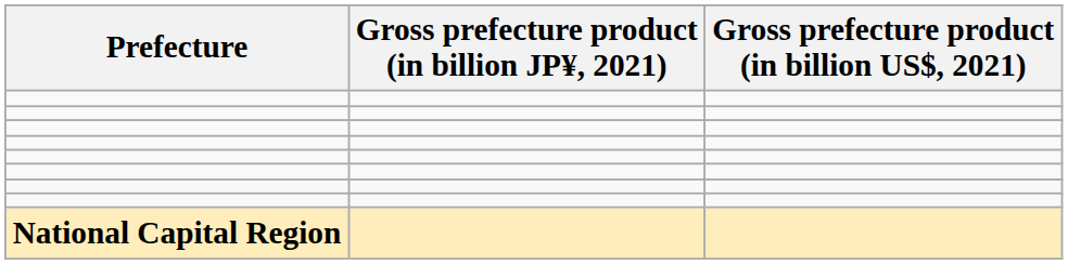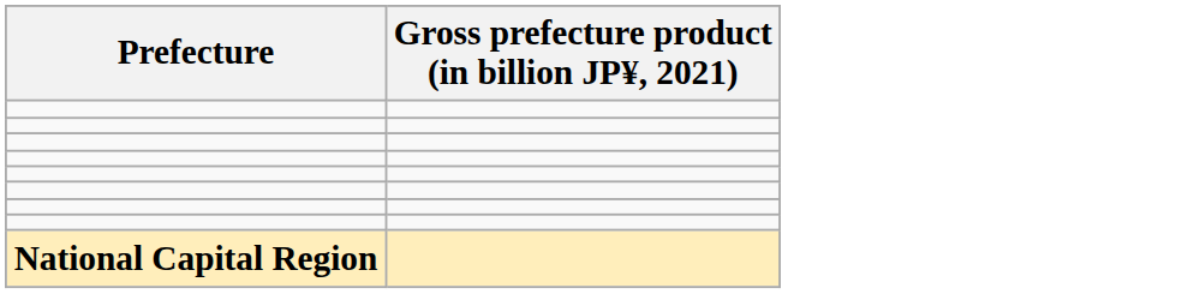 <table class="wikitable">
 <tr>
 <th>Prefecture</th>
 <th>Gross prefecture product<br>(in billion JP¥, 2021)</th>
-<th>Gross prefecture product<br>(in billion US$, 2021)</th>
 </tr>
 <tr>
-<td></td>
 <td></td>
 <td></td>
 </tr>
 <tr>
 <td></td>
 <td></td>
-<td></td>
 </tr>
 <tr>
-<td></td>
 <td></td>
 <td></td>
 </tr>
 <tr>
 <td></td>
 <td></td>
-<td></td>
 </tr>
 <tr>
-<td></td>
 <td></td>
 <td></td>
 </tr>
 <tr>
 <td></td>
 <td></td>
-<td></td>
 </tr>
 <tr>
-<td></td>
 <td></td>
 <td></td>
 </tr>
 <tr>
 <td></td>
 <td></td>
-<td></td>
 </tr>
 <tr style="background:#feb;">
 <td><strong>National Capital Region</strong></td>
 <td></td>
-<td></td>
 </tr>
 </table>
